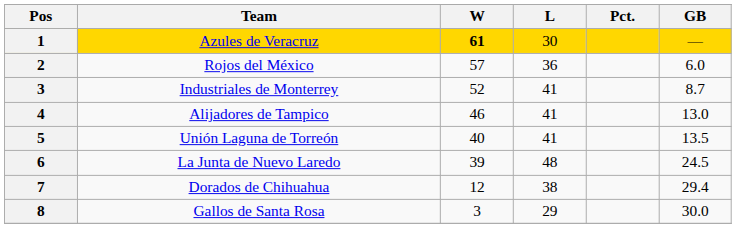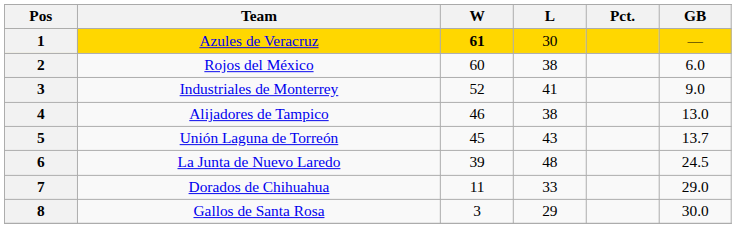 <table class="wikitable plainrowheaders" width="60%" style="text-align:center;">
 <tr>
 </tr>
 <tr>
 <th scope="col" width="5%">Pos</th>
 <th scope="col" width="25%">Team</th>
 <th scope="col" width="5%">W</th>
 <th scope="col" width="5%">L</th>
 <th scope="col" width="5%">Pct.</th>
 <th scope="col" width="5%">GB</th>
 </tr>
 <tr style="background-color:gold;">
 <th>1</th>
 <td><a href='#'>Azules de Veracruz</a></td>
 <td><strong>61</strong></td>
 <td>30</td>
 <td></td>
 <td>—</td>
 </tr>
 <tr>
 <th>2</th>
 <td><a href='#'>Rojos del México</a></td>
-<td>57</td>
-<td>36</td>
+<td>60</td>
+<td>38</td>
 <td></td>
 <td>6.0</td>
 </tr>
 <tr>
 <th>3</th>
 <td><a href='#'>Industriales de Monterrey</a></td>
 <td>52</td>
 <td>41</td>
 <td></td>
-<td>8.7</td>
+<td>9.0</td>
 </tr>
 <tr>
 <th>4</th>
 <td><a href='#'>Alijadores de Tampico</a></td>
 <td>46</td>
-<td>41</td>
+<td>38</td>
 <td></td>
 <td>13.0</td>
 </tr>
 <tr>
 <th>5</th>
 <td><a href='#'>Unión Laguna de Torreón</a></td>
-<td>40</td>
-<td>41</td>
+<td>45</td>
+<td>43</td>
 <td></td>
-<td>13.5</td>
+<td>13.7</td>
 </tr>
 <tr>
 <th>6</th>
 <td><a href='#'>La Junta de Nuevo Laredo</a></td>
 <td>39</td>
 <td>48</td>
 <td></td>
 <td>24.5</td>
 </tr>
 <tr>
 <th>7</th>
 <td><a href='#'>Dorados de Chihuahua</a></td>
-<td>12</td>
-<td>38</td>
+<td>11</td>
+<td>33</td>
 <td></td>
-<td>29.4</td>
+<td>29.0</td>
 </tr>
 <tr>
 <th>8</th>
 <td><a href='#'>Gallos de Santa Rosa</a></td>
 <td>3</td>
 <td>29</td>
 <td></td>
 <td>30.0</td>
 </tr>
 <tr>
 </tr>
 </table>
